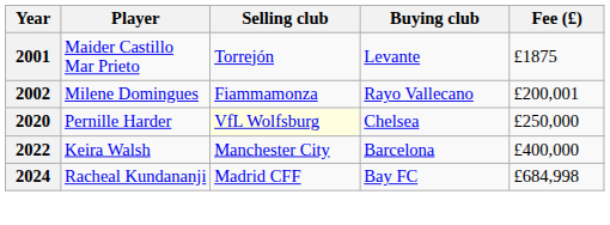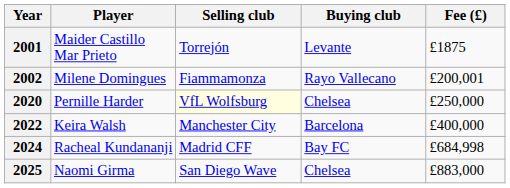 <table class="wikitable sortable">
 <tr>
 <th scope="col">Year</th>
 <th style="width: 25%;" scope="col">Player</th>
 <th style="width: 25%;" scope="col">Selling club</th>
 <th style="width: 25%;" scope="col">Buying club</th>
 <th data-sort-type="number" scope="col">Fee (£)</th>
 </tr>
 <tr>
 <th>2001</th>
 <td> <a href='#'>Maider Castillo</a><br> <a href='#'>Mar Prieto</a></td>
 <td> <a href='#'>Torrejón</a></td>
 <td> <a href='#'>Levante</a></td>
 <td>£1875</td>
 </tr>
 <tr>
 <th scope="row">2002</th>
 <td> <a href='#'>Milene Domingues</a></td>
 <td> <a href='#'>Fiammamonza</a></td>
 <td> <a href='#'>Rayo Vallecano</a></td>
 <td>£200,001</td>
 </tr>
 <tr>
 <th scope="row">2020</th>
 <td> <a href='#'>Pernille Harder</a></td>
 <td style="background: lightyellow;"> <a href='#'>VfL Wolfsburg</a></td>
 <td> <a href='#'>Chelsea</a></td>
 <td>£250,000</td>
 </tr>
 <tr>
 <th scope="row">2022</th>
 <td> <a href='#'>Keira Walsh</a></td>
 <td> <a href='#'>Manchester City</a></td>
 <td> <a href='#'>Barcelona</a></td>
 <td>£400,000</td>
 </tr>
 <tr>
 <th scope="row">2024</th>
 <td> <a href='#'>Racheal Kundananji</a></td>
 <td> <a href='#'>Madrid CFF</a></td>
 <td> <a href='#'>Bay FC</a></td>
 <td>£684,998</td>
 </tr>
+<tr>
+<th>2025</th>
+<td> <a href='#'>Naomi Girma</a></td>
+<td> <a href='#'>San Diego Wave</a></td>
+<td> <a href='#'>Chelsea</a></td>
+<td>£883,000</td>
+</tr>
 </table>
